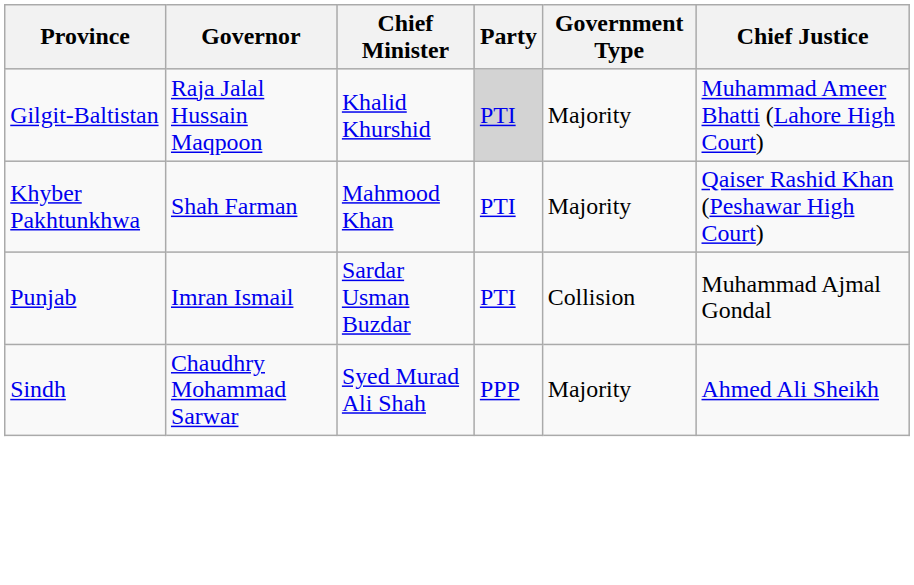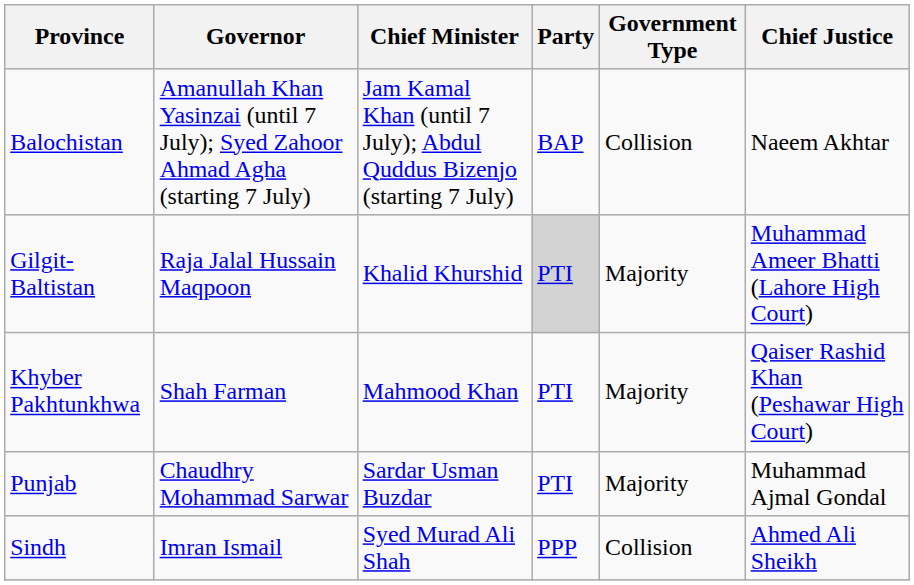 <table class="wikitable sortable">
 <tr>
 <th>Province</th>
 <th>Governor</th>
 <th>Chief Minister</th>
 <th>Party</th>
 <th>Government Type</th>
 <th>Chief Justice</th>
+</tr>
+<tr>
+<td><a href='#'>Balochistan</a></td>
+<td><a href='#'>Amanullah Khan Yasinzai</a> (until 7 July); <a href='#'>Syed Zahoor Ahmad Agha</a> (starting 7 July)</td>
+<td><a href='#'>Jam Kamal Khan</a> (until 7 July); <a href='#'>Abdul Quddus Bizenjo</a> (starting 7 July)</td>
+<td><a href='#'>BAP</a></td>
+<td>Collision</td>
+<td>Naeem Akhtar</td>
 </tr>
 <tr>
 <td><a href='#'>Gilgit-Baltistan</a></td>
 <td><a href='#'>Raja Jalal Hussain Maqpoon</a></td>
 <td><a href='#'>Khalid Khurshid</a></td>
 <td style="background: lightgrey;"><a href='#'>PTI</a></td>
 <td>Majority</td>
 <td><a href='#'>Muhammad Ameer Bhatti</a> (<a href='#'>Lahore High Court</a>)</td>
 </tr>
 <tr>
 <td><a href='#'>Khyber Pakhtunkhwa</a></td>
 <td><a href='#'>Shah Farman</a></td>
 <td><a href='#'>Mahmood Khan</a></td>
 <td><a href='#'>PTI</a></td>
 <td>Majority</td>
 <td><a href='#'>Qaiser Rashid Khan</a> (<a href='#'>Peshawar High Court</a>)</td>
 </tr>
 <tr>
 <td><a href='#'>Punjab</a></td>
-<td><a href='#'>Imran Ismail</a></td>
+<td><a href='#'>Chaudhry Mohammad Sarwar</a></td>
 <td><a href='#'>Sardar Usman Buzdar</a></td>
 <td><a href='#'>PTI</a></td>
-<td>Collision</td>
+<td>Majority</td>
 <td>Muhammad Ajmal Gondal</td>
 </tr>
 <tr>
 <td><a href='#'>Sindh</a></td>
-<td><a href='#'>Chaudhry Mohammad Sarwar</a></td>
+<td><a href='#'>Imran Ismail</a></td>
 <td><a href='#'>Syed Murad Ali Shah</a></td>
 <td><a href='#'>PPP</a></td>
-<td>Majority</td>
+<td>Collision</td>
 <td><a href='#'>Ahmed Ali Sheikh</a></td>
 </tr>
 </table>
